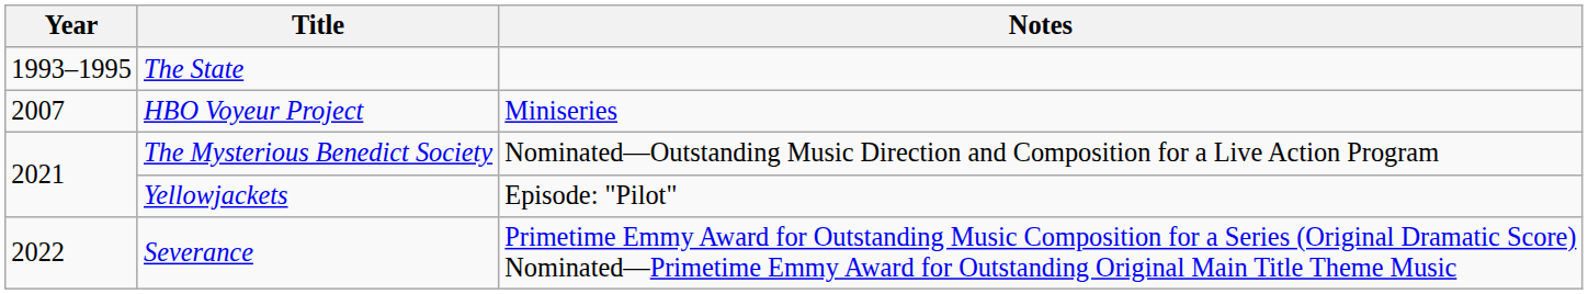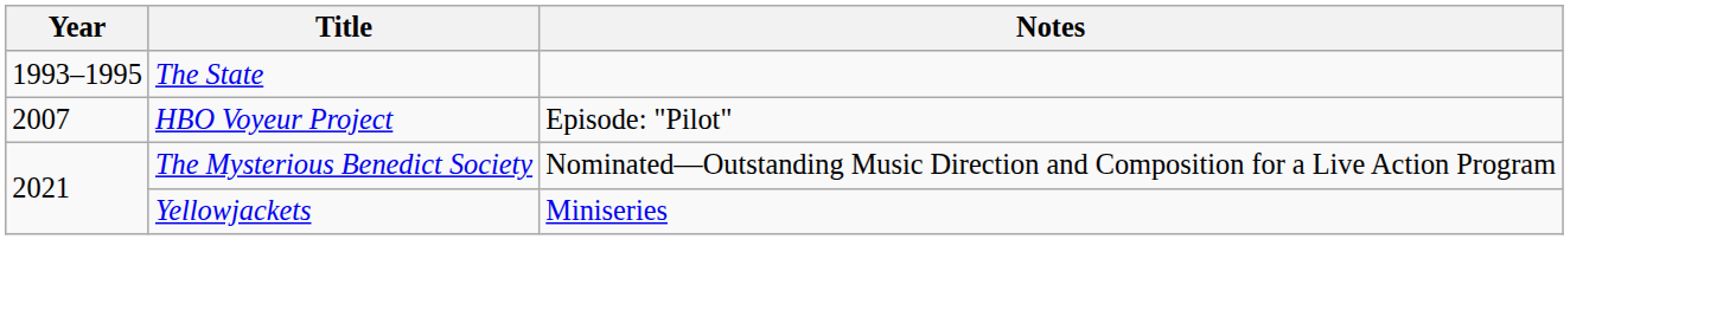 <table class="wikitable">
 <tr>
 <th rowspan="1">Year</th>
 <th rowspan="1">Title</th>
 <th rowspan="1">Notes</th>
 </tr>
 <tr>
 <td rowspan="1">1993–1995</td>
 <td><em><a href='#'>The State</a></em></td>
 <td></td>
 </tr>
 <tr>
 <td rowspan="1">2007</td>
 <td><em><a href='#'>HBO Voyeur Project</a></em></td>
-<td><a href='#'>Miniseries</a></td>
+<td>Episode: "Pilot"</td>
 </tr>
 <tr>
 <td rowspan="2">2021</td>
 <td><em><a href='#'>The Mysterious Benedict Society</a></em></td>
 <td>Nominated—Outstanding Music Direction and Composition for a Live Action Program</td>
 </tr>
 <tr>
 <td><em><a href='#'>Yellowjackets</a></em></td>
-<td>Episode: "Pilot"</td>
-</tr>
-<tr>
-<td rowspan="1">2022</td>
-<td><em><a href='#'>Severance</a></em></td>
-<td><a href='#'>Primetime Emmy Award for Outstanding Music Composition for a Series (Original Dramatic Score)</a><br>Nominated—<a href='#'>Primetime Emmy Award for Outstanding Original Main Title Theme Music</a></td>
+<td><a href='#'>Miniseries</a></td>
 </tr>
 </table>
